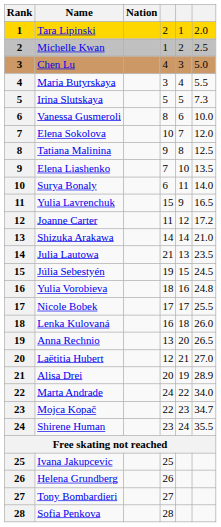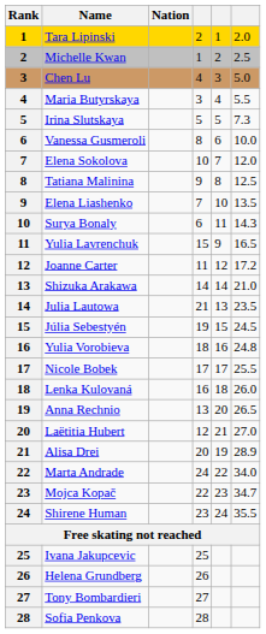 <table class="wikitable sortable">
 <tr>
 <th>Rank</th>
 <th>Name</th>
 <th>Nation</th>
 <th></th>
 <th></th>
 <th></th>
 </tr>
 <tr style="background:gold">
 <td style="text-align:center"><strong>1</strong></td>
 <td><a href='#'>Tara Lipinski</a></td>
 <td></td>
 <td>2</td>
 <td>1</td>
 <td>2.0</td>
 </tr>
 <tr style="background:silver">
 <td style="text-align:center"><strong>2</strong></td>
 <td><a href='#'>Michelle Kwan</a></td>
 <td></td>
 <td>1</td>
 <td>2</td>
 <td>2.5</td>
 </tr>
 <tr style="background:#cc9966">
 <td style="text-align:center"><strong>3</strong></td>
 <td><a href='#'>Chen Lu</a></td>
 <td></td>
 <td>4</td>
 <td>3</td>
 <td>5.0</td>
 </tr>
 <tr>
 <th>4</th>
 <td><a href='#'>Maria Butyrskaya</a></td>
 <td></td>
 <td>3</td>
 <td>4</td>
 <td>5.5</td>
 </tr>
 <tr>
 <th>5</th>
 <td><a href='#'>Irina Slutskaya</a></td>
 <td></td>
 <td>5</td>
 <td>5</td>
 <td>7.3</td>
 </tr>
 <tr>
 <th>6</th>
 <td><a href='#'>Vanessa Gusmeroli</a></td>
 <td></td>
 <td>8</td>
 <td>6</td>
 <td>10.0</td>
 </tr>
 <tr>
 <th>7</th>
 <td><a href='#'>Elena Sokolova</a></td>
 <td></td>
 <td>10</td>
 <td>7</td>
 <td>12.0</td>
 </tr>
 <tr>
 <th>8</th>
 <td><a href='#'>Tatiana Malinina</a></td>
 <td></td>
 <td>9</td>
 <td>8</td>
 <td>12.5</td>
 </tr>
 <tr>
 <th>9</th>
 <td><a href='#'>Elena Liashenko</a></td>
 <td></td>
 <td>7</td>
 <td>10</td>
 <td>13.5</td>
 </tr>
 <tr>
 <th>10</th>
 <td><a href='#'>Surya Bonaly</a></td>
 <td></td>
 <td>6</td>
 <td>11</td>
-<td>14.0</td>
+<td>14.3</td>
 </tr>
 <tr>
 <th>11</th>
 <td><a href='#'>Yulia Lavrenchuk</a></td>
 <td></td>
 <td>15</td>
 <td>9</td>
 <td>16.5</td>
 </tr>
 <tr>
 <th>12</th>
 <td><a href='#'>Joanne Carter</a></td>
 <td></td>
 <td>11</td>
 <td>12</td>
 <td>17.2</td>
 </tr>
 <tr>
 <th>13</th>
 <td><a href='#'>Shizuka Arakawa</a></td>
 <td></td>
 <td>14</td>
 <td>14</td>
 <td>21.0</td>
 </tr>
 <tr>
 <th>14</th>
 <td><a href='#'>Julia Lautowa</a></td>
 <td></td>
 <td>21</td>
 <td>13</td>
 <td>23.5</td>
 </tr>
 <tr>
 <th>15</th>
 <td><a href='#'>Júlia Sebestyén</a></td>
 <td></td>
 <td>19</td>
 <td>15</td>
 <td>24.5</td>
 </tr>
 <tr>
 <th>16</th>
 <td><a href='#'>Yulia Vorobieva</a></td>
 <td></td>
 <td>18</td>
 <td>16</td>
 <td>24.8</td>
 </tr>
 <tr>
 <th>17</th>
 <td><a href='#'>Nicole Bobek</a></td>
 <td></td>
 <td>17</td>
 <td>17</td>
 <td>25.5</td>
 </tr>
 <tr>
 <th>18</th>
 <td><a href='#'>Lenka Kulovaná</a></td>
 <td></td>
 <td>16</td>
 <td>18</td>
 <td>26.0</td>
 </tr>
 <tr>
 <th>19</th>
 <td><a href='#'>Anna Rechnio</a></td>
 <td></td>
 <td>13</td>
 <td>20</td>
 <td>26.5</td>
 </tr>
 <tr>
 <th>20</th>
 <td><a href='#'>Laëtitia Hubert</a></td>
 <td></td>
 <td>12</td>
 <td>21</td>
 <td>27.0</td>
 </tr>
 <tr>
 <th>21</th>
 <td><a href='#'>Alisa Drei</a></td>
 <td></td>
 <td>20</td>
 <td>19</td>
 <td>28.9</td>
 </tr>
 <tr>
 <th>22</th>
 <td><a href='#'>Marta Andrade</a></td>
 <td></td>
 <td>24</td>
 <td>22</td>
 <td>34.0</td>
 </tr>
 <tr>
 <th>23</th>
 <td><a href='#'>Mojca Kopač</a></td>
 <td></td>
 <td>22</td>
 <td>23</td>
 <td>34.7</td>
 </tr>
 <tr>
 <th>24</th>
 <td><a href='#'>Shirene Human</a></td>
 <td></td>
 <td>23</td>
 <td>24</td>
 <td>35.5</td>
 </tr>
 <tr>
 <th colspan=6>Free skating not reached</th>
 </tr>
 <tr>
 <th>25</th>
 <td><a href='#'>Ivana Jakupcevic</a></td>
 <td></td>
 <td>25</td>
 <td></td>
 <td></td>
 </tr>
 <tr>
 <th>26</th>
 <td><a href='#'>Helena Grundberg</a></td>
 <td></td>
 <td>26</td>
 <td></td>
 <td></td>
 </tr>
 <tr>
 <th>27</th>
 <td><a href='#'>Tony Bombardieri</a></td>
 <td></td>
 <td>27</td>
 <td></td>
 <td></td>
 </tr>
 <tr>
 <th>28</th>
 <td><a href='#'>Sofia Penkova</a></td>
 <td></td>
 <td>28</td>
 <td></td>
 <td></td>
 </tr>
 </table>
